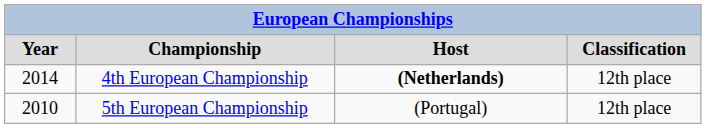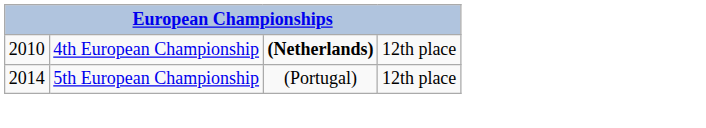 <table class="wikitable" style=font-size:90%>
 <tr align=center style="background:#B0C4DE;">
 <td colspan=4><strong><a href='#'>European Championships</a></strong></td>
 </tr>
-<tr align=center bgcolor="#dddddd">
-<td width=50><strong>Year</strong></td>
-<td width=200><strong>Championship</strong></td>
-<td width=180><strong>Host</strong></td>
-<td width=100><strong>Classification</strong></td>
-</tr>
 <tr align=center>
-<td>2014</td>
+<td>2010</td>
 <td><a href='#'>4th European Championship</a></td>
 <td><strong>(Netherlands)</strong></td>
 <td align="center">12th place</td>
 </tr>
 <tr align=center>
-<td>2010</td>
+<td>2014</td>
 <td><a href='#'>5th European Championship</a></td>
 <td>(Portugal)</td>
 <td align="center">12th place</td>
 </tr>
 </table>
